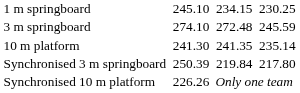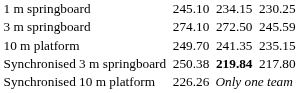 <table>
 <tr>
 <td>1 m springboard</td>
 <td></td>
 <td>245.10</td>
 <td></td>
 <td>234.15</td>
 <td></td>
 <td>230.25</td>
 </tr>
 <tr>
 <td>3 m springboard</td>
 <td></td>
 <td>274.10</td>
 <td></td>
-<td>272.48</td>
+<td>272.50</td>
 <td></td>
 <td>245.59</td>
 </tr>
 <tr>
 <td>10 m platform</td>
 <td></td>
-<td>241.30</td>
+<td>249.70</td>
 <td></td>
 <td>241.35</td>
 <td></td>
-<td>235.14</td>
+<td>235.15</td>
 </tr>
 <tr>
 <td>Synchronised 3 m springboard</td>
 <td></td>
-<td>250.39</td>
+<td>250.38</td>
 <td></td>
-<td>219.84</td>
+<td><strong>219.84</strong></td>
 <td></td>
 <td>217.80</td>
 </tr>
 <tr>
 <td>Synchronised 10 m platform</td>
 <td></td>
 <td>226.26</td>
 <td colspan=4 align=center><em>Only one team</em></td>
 </tr>
 </table>
